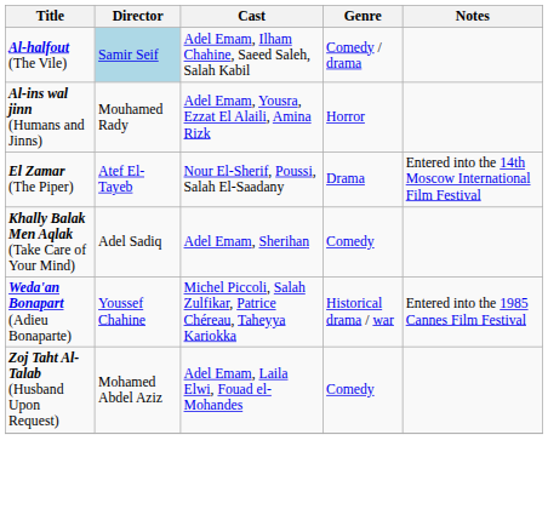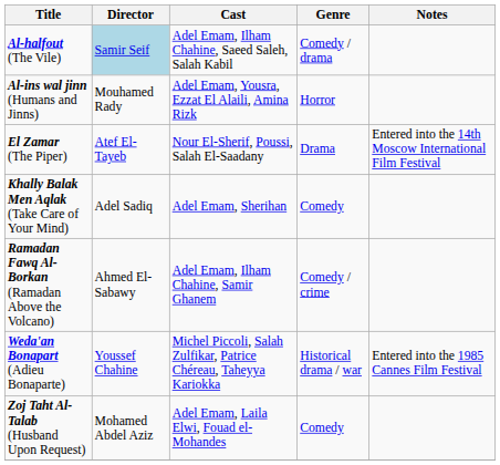 <table class="wikitable">
 <tr>
 <th>Title</th>
 <th>Director</th>
 <th>Cast</th>
 <th>Genre</th>
 <th>Notes</th>
 </tr>
 <tr>
 <td><strong><em><a href='#'>Al-halfout</a></em></strong><br>(The Vile)</td>
 <td style="background: lightblue;"><a href='#'>Samir Seif</a></td>
 <td><a href='#'>Adel Emam</a>, <a href='#'>Ilham Chahine</a>, Saeed Saleh, Salah Kabil</td>
 <td><a href='#'>Comedy</a> / <a href='#'>drama</a></td>
 <td></td>
 </tr>
 <tr>
 <td><strong><em>Al-ins wal jinn </em></strong><br>(Humans and Jinns)</td>
 <td>Mouhamed Rady</td>
 <td><a href='#'>Adel Emam</a>, <a href='#'>Yousra</a>, <a href='#'>Ezzat El Alaili</a>, <a href='#'>Amina Rizk</a></td>
 <td><a href='#'>Horror</a></td>
 <td></td>
 </tr>
 <tr>
 <td><strong><em>El Zamar</em></strong><br>(The Piper)</td>
 <td><a href='#'>Atef El-Tayeb</a></td>
 <td><a href='#'>Nour El-Sherif</a>, <a href='#'>Poussi</a>, Salah El-Saadany</td>
 <td><a href='#'>Drama</a></td>
 <td>Entered into the <a href='#'>14th Moscow International Film Festival</a></td>
 </tr>
 <tr>
 <td><strong><em>Khally Balak Men Aqlak</em></strong><br>(Take Care of Your Mind)</td>
 <td>Adel Sadiq</td>
 <td><a href='#'>Adel Emam</a>, <a href='#'>Sherihan</a></td>
 <td><a href='#'>Comedy</a></td>
 <td></td>
 </tr>
 <tr>
+<td><strong><em>Ramadan Fawq Al-Borkan </em></strong><br>(Ramadan Above the Volcano)</td>
+<td>Ahmed El-Sabawy</td>
+<td><a href='#'>Adel Emam</a>, <a href='#'>Ilham Chahine</a>, <a href='#'>Samir Ghanem</a></td>
+<td><a href='#'>Comedy</a> / <a href='#'>crime</a></td>
+<td></td>
+</tr>
+<tr>
 <td><strong><em><a href='#'>Weda'an Bonapart</a></em></strong><br>(Adieu Bonaparte)</td>
 <td><a href='#'>Youssef Chahine</a></td>
 <td><a href='#'>Michel Piccoli</a>, <a href='#'>Salah Zulfikar</a>, <a href='#'>Patrice Chéreau</a>, <a href='#'>Taheyya Kariokka</a></td>
 <td><a href='#'>Historical drama</a> / <a href='#'>war</a></td>
 <td>Entered into the <a href='#'>1985 Cannes Film Festival</a></td>
 </tr>
 <tr>
 <td><strong><em>Zoj Taht Al-Talab </em></strong><br>(Husband Upon Request)</td>
 <td>Mohamed Abdel Aziz</td>
 <td><a href='#'>Adel Emam</a>, <a href='#'>Laila Elwi</a>, <a href='#'>Fouad el-Mohandes</a></td>
 <td><a href='#'>Comedy</a></td>
 <td></td>
 </tr>
 <tr>
 </tr>
 </table>
